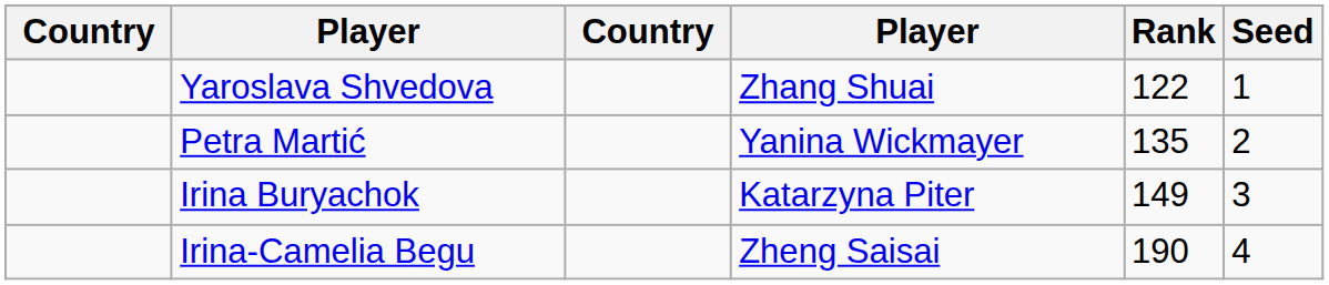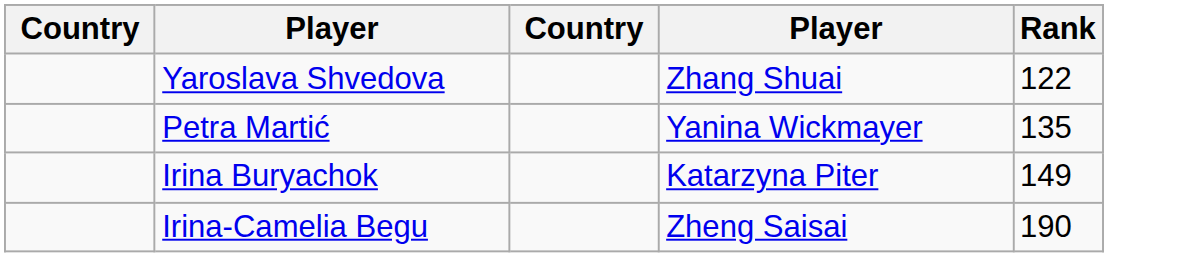 <table class="sortable wikitable">
 <tr>
 <th width="70">Country</th>
 <th width="175">Player</th>
 <th width="70">Country</th>
 <th width="175">Player</th>
 <th>Rank</th>
-<th>Seed</th>
 </tr>
 <tr>
 <td></td>
 <td><a href='#'>Yaroslava Shvedova</a></td>
 <td></td>
 <td><a href='#'>Zhang Shuai</a></td>
 <td>122</td>
-<td>1</td>
 </tr>
 <tr>
 <td></td>
 <td><a href='#'>Petra Martić</a></td>
 <td></td>
 <td><a href='#'>Yanina Wickmayer</a></td>
 <td>135</td>
-<td>2</td>
 </tr>
 <tr>
 <td></td>
 <td><a href='#'>Irina Buryachok</a></td>
 <td></td>
 <td><a href='#'>Katarzyna Piter</a></td>
 <td>149</td>
-<td>3</td>
 </tr>
 <tr>
 <td></td>
 <td><a href='#'>Irina-Camelia Begu</a></td>
 <td></td>
 <td><a href='#'>Zheng Saisai</a></td>
 <td>190</td>
-<td>4</td>
 </tr>
 </table>
